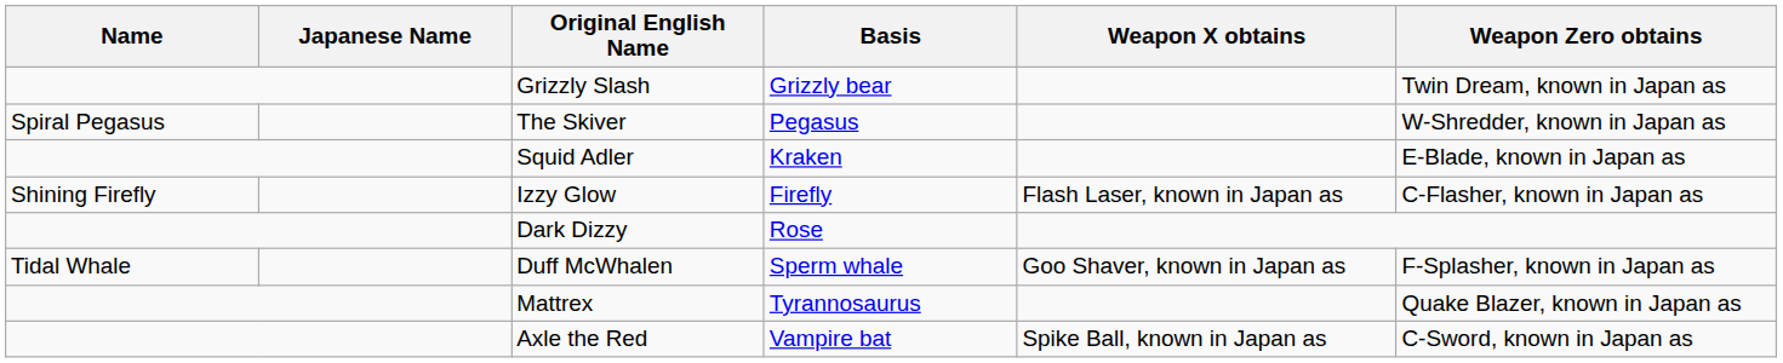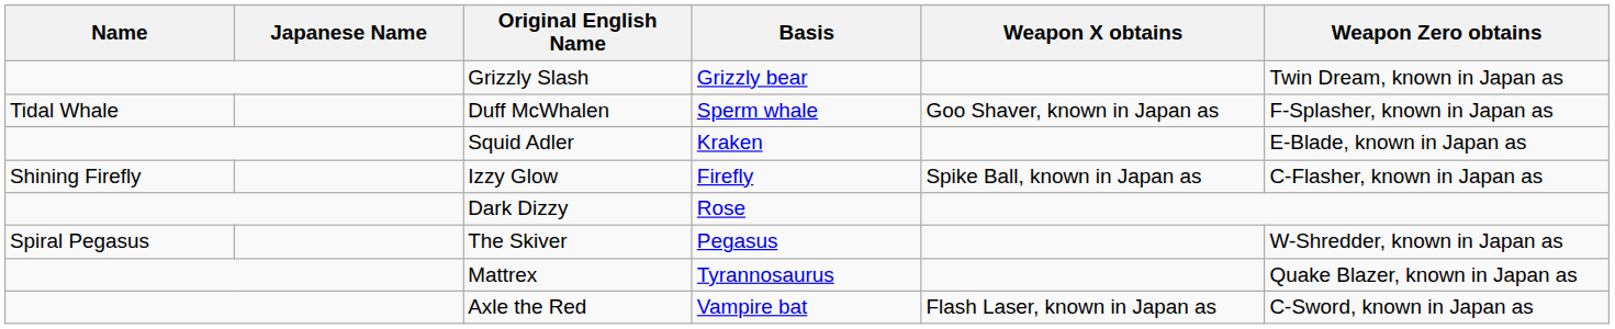 <table class="wikitable" style="width:98%;">
 <tr>
 <th style="width:10%;">Name</th>
 <th style="width:10%;">Japanese Name</th>
 <th style="width:10%;">Original English Name</th>
 <th style="width:10%;">Basis</th>
 <th style="width:15%;">Weapon X obtains</th>
 <th style="width:15%;">Weapon Zero obtains</th>
 </tr>
 <tr>
 <td colspan="2"></td>
 <td>Grizzly Slash</td>
 <td><a href='#'>Grizzly bear</a></td>
 <td></td>
 <td>Twin Dream, known in Japan as </td>
 </tr>
 <tr>
-<td>Spiral Pegasus</td>
+<td>Tidal Whale</td>
 <td></td>
-<td>The Skiver</td>
-<td><a href='#'>Pegasus</a></td>
-<td></td>
-<td>W-Shredder, known in Japan as </td>
+<td>Duff McWhalen</td>
+<td><a href='#'>Sperm whale</a></td>
+<td>Goo Shaver, known in Japan as </td>
+<td>F-Splasher, known in Japan as </td>
 </tr>
 <tr>
 <td colspan="2"></td>
 <td>Squid Adler</td>
 <td><a href='#'>Kraken</a></td>
 <td></td>
 <td>E-Blade, known in Japan as </td>
 </tr>
 <tr>
 <td>Shining Firefly</td>
 <td></td>
 <td>Izzy Glow</td>
 <td><a href='#'>Firefly</a></td>
-<td>Flash Laser, known in Japan as </td>
+<td>Spike Ball, known in Japan as </td>
 <td>C-Flasher, known in Japan as </td>
 </tr>
 <tr>
 <td colspan="2"></td>
 <td>Dark Dizzy</td>
 <td><a href='#'>Rose</a></td>
 <td colspan="2"></td>
 </tr>
 <tr>
-<td>Tidal Whale</td>
+<td>Spiral Pegasus</td>
 <td></td>
-<td>Duff McWhalen</td>
-<td><a href='#'>Sperm whale</a></td>
-<td>Goo Shaver, known in Japan as </td>
-<td>F-Splasher, known in Japan as </td>
+<td>The Skiver</td>
+<td><a href='#'>Pegasus</a></td>
+<td></td>
+<td>W-Shredder, known in Japan as </td>
 </tr>
 <tr>
 <td colspan="2"></td>
 <td>Mattrex</td>
 <td><a href='#'>Tyrannosaurus</a></td>
 <td></td>
 <td>Quake Blazer, known in Japan as </td>
 </tr>
 <tr>
 <td colspan="2"></td>
 <td>Axle the Red</td>
 <td><a href='#'>Vampire bat</a></td>
-<td>Spike Ball, known in Japan as </td>
+<td>Flash Laser, known in Japan as </td>
 <td>C-Sword, known in Japan as </td>
 </tr>
 </table>
